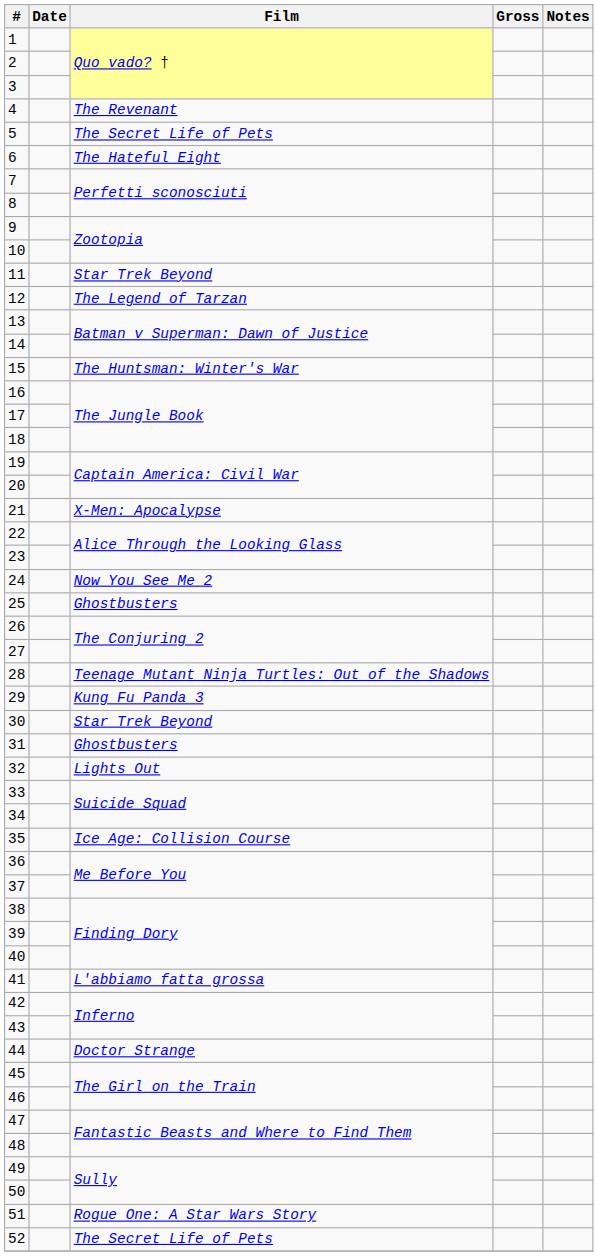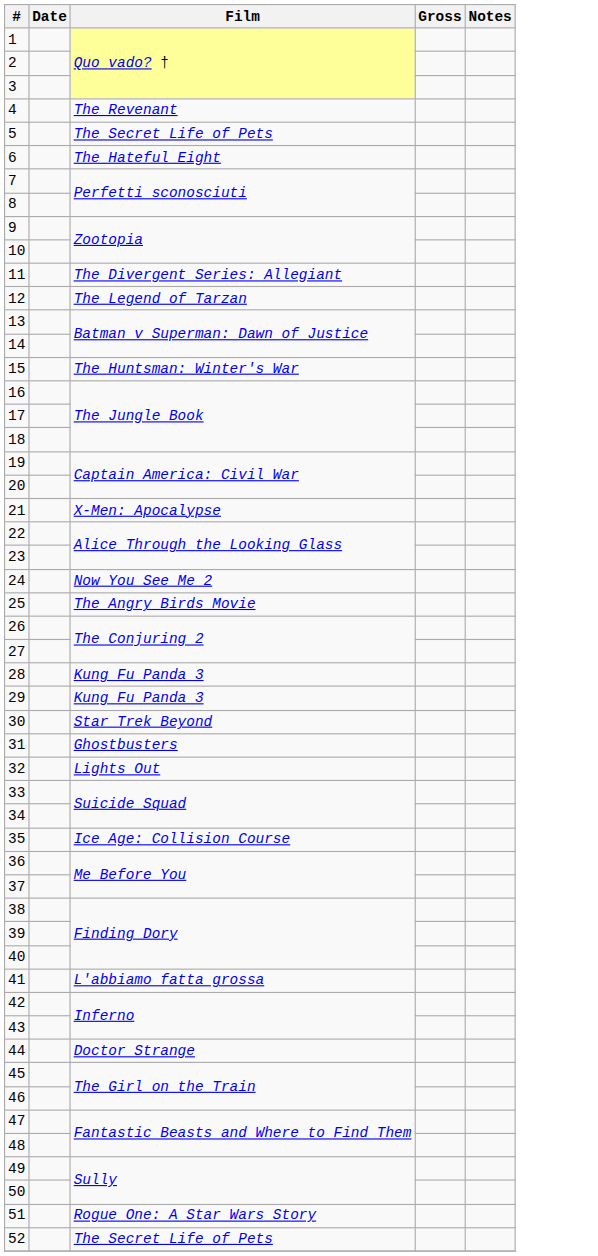 <table class="wikitable sortable">
 <tr>
 <th>#</th>
 <th>Date</th>
 <th>Film</th>
 <th>Gross</th>
 <th class="unsortable">Notes</th>
 </tr>
 <tr>
 <td>1</td>
 <td></td>
 <td rowspan="3" style="background-color:#FFFF99"><em><a href='#'>Quo vado?</a></em> †</td>
 <td></td>
 <td></td>
 </tr>
 <tr>
 <td>2</td>
 <td></td>
 <td></td>
 <td></td>
 </tr>
 <tr>
 <td>3</td>
 <td></td>
 <td></td>
 <td></td>
 </tr>
 <tr>
 <td>4</td>
 <td></td>
 <td><em><a href='#'>The Revenant</a></em></td>
 <td></td>
 <td></td>
 </tr>
 <tr>
 <td>5</td>
 <td></td>
 <td><em><a href='#'>The Secret Life of Pets</a></em></td>
 <td></td>
 <td></td>
 </tr>
 <tr>
 <td>6</td>
 <td></td>
 <td><em><a href='#'>The Hateful Eight</a></em></td>
 <td></td>
 <td></td>
 </tr>
 <tr>
 <td>7</td>
 <td></td>
 <td rowspan="2"><em><a href='#'>Perfetti sconosciuti</a></em></td>
 <td></td>
 <td></td>
 </tr>
 <tr>
 <td>8</td>
 <td></td>
 <td></td>
 <td></td>
 </tr>
 <tr>
 <td>9</td>
 <td></td>
 <td rowspan="2"><em><a href='#'>Zootopia</a></em></td>
 <td></td>
 <td></td>
 </tr>
 <tr>
 <td>10</td>
 <td></td>
 <td></td>
 <td></td>
 </tr>
 <tr>
 <td>11</td>
 <td></td>
-<td><em><a href='#'>Star Trek Beyond</a></em></td>
+<td><em><a href='#'>The Divergent Series: Allegiant</a></em></td>
 <td></td>
 <td></td>
 </tr>
 <tr>
 <td>12</td>
 <td></td>
 <td><em><a href='#'>The Legend of Tarzan</a></em></td>
 <td></td>
 <td></td>
 </tr>
 <tr>
 <td>13</td>
 <td></td>
 <td rowspan="2"><em><a href='#'>Batman v Superman: Dawn of Justice</a></em></td>
 <td></td>
 <td></td>
 </tr>
 <tr>
 <td>14</td>
 <td></td>
 <td></td>
 <td></td>
 </tr>
 <tr>
 <td>15</td>
 <td></td>
 <td><em><a href='#'>The Huntsman: Winter's War</a></em></td>
 <td></td>
 <td></td>
 </tr>
 <tr>
 <td>16</td>
 <td></td>
 <td rowspan="3"><em><a href='#'>The Jungle Book</a></em></td>
 <td></td>
 <td></td>
 </tr>
 <tr>
 <td>17</td>
 <td></td>
 <td></td>
 <td></td>
 </tr>
 <tr>
 <td>18</td>
 <td></td>
 <td></td>
 <td></td>
 </tr>
 <tr>
 <td>19</td>
 <td></td>
 <td rowspan="2"><em><a href='#'>Captain America: Civil War</a></em></td>
 <td></td>
 <td></td>
 </tr>
 <tr>
 <td>20</td>
 <td></td>
 <td></td>
 <td></td>
 </tr>
 <tr>
 <td>21</td>
 <td></td>
 <td><em><a href='#'>X-Men: Apocalypse</a></em></td>
 <td></td>
 <td></td>
 </tr>
 <tr>
 <td>22</td>
 <td></td>
 <td rowspan="2"><em><a href='#'>Alice Through the Looking Glass</a></em></td>
 <td></td>
 <td></td>
 </tr>
 <tr>
 <td>23</td>
 <td></td>
 <td></td>
 <td></td>
 </tr>
 <tr>
 <td>24</td>
 <td></td>
 <td><em><a href='#'>Now You See Me 2</a></em></td>
 <td></td>
 <td></td>
 </tr>
 <tr>
 <td>25</td>
 <td></td>
-<td><em><a href='#'>Ghostbusters</a></em></td>
+<td><em><a href='#'>The Angry Birds Movie</a></em></td>
 <td></td>
 <td></td>
 </tr>
 <tr>
 <td>26</td>
 <td></td>
 <td rowspan="2"><em><a href='#'>The Conjuring 2</a></em></td>
 <td></td>
 <td></td>
 </tr>
 <tr>
 <td>27</td>
 <td></td>
 <td></td>
 <td></td>
 </tr>
 <tr>
 <td>28</td>
 <td></td>
-<td><em><a href='#'>Teenage Mutant Ninja Turtles: Out of the Shadows</a></em></td>
+<td><em><a href='#'>Kung Fu Panda 3</a></em></td>
 <td></td>
 <td></td>
 </tr>
 <tr>
 <td>29</td>
 <td></td>
 <td><em><a href='#'>Kung Fu Panda 3</a></em></td>
 <td></td>
 <td></td>
 </tr>
 <tr>
 <td>30</td>
 <td></td>
 <td><em><a href='#'>Star Trek Beyond</a></em></td>
 <td></td>
 <td></td>
 </tr>
 <tr>
 <td>31</td>
 <td></td>
 <td><em><a href='#'>Ghostbusters</a></em></td>
 <td></td>
 <td></td>
 </tr>
 <tr>
 <td>32</td>
 <td></td>
 <td><em><a href='#'>Lights Out</a></em></td>
 <td></td>
 <td></td>
 </tr>
 <tr>
 <td>33</td>
 <td></td>
 <td rowspan="2"><em><a href='#'>Suicide Squad</a></em></td>
 <td></td>
 <td></td>
 </tr>
 <tr>
 <td>34</td>
 <td></td>
 <td></td>
 <td></td>
 </tr>
 <tr>
 <td>35</td>
 <td></td>
 <td><em><a href='#'>Ice Age: Collision Course</a></em></td>
 <td></td>
 <td></td>
 </tr>
 <tr>
 <td>36</td>
 <td></td>
 <td rowspan="2"><em><a href='#'>Me Before You</a></em></td>
 <td></td>
 <td></td>
 </tr>
 <tr>
 <td>37</td>
 <td></td>
 <td></td>
 <td></td>
 </tr>
 <tr>
 <td>38</td>
 <td></td>
 <td rowspan="3"><em><a href='#'>Finding Dory</a></em></td>
 <td></td>
 <td></td>
 </tr>
 <tr>
 <td>39</td>
 <td></td>
 <td></td>
 <td></td>
 </tr>
 <tr>
 <td>40</td>
 <td></td>
 <td></td>
 <td></td>
 </tr>
 <tr>
 <td>41</td>
 <td></td>
 <td><em><a href='#'>L'abbiamo fatta grossa</a></em></td>
 <td></td>
 <td></td>
 </tr>
 <tr>
 <td>42</td>
 <td></td>
 <td rowspan="2"><em><a href='#'>Inferno</a></em></td>
 <td></td>
 <td></td>
 </tr>
 <tr>
 <td>43</td>
 <td></td>
 <td></td>
 <td></td>
 </tr>
 <tr>
 <td>44</td>
 <td></td>
 <td><em><a href='#'>Doctor Strange</a></em></td>
 <td></td>
 <td></td>
 </tr>
 <tr>
 <td>45</td>
 <td></td>
 <td rowspan="2"><em><a href='#'>The Girl on the Train</a></em></td>
 <td></td>
 <td></td>
 </tr>
 <tr>
 <td>46</td>
 <td></td>
 <td></td>
 <td></td>
 </tr>
 <tr>
 <td>47</td>
 <td></td>
 <td rowspan="2"><em><a href='#'>Fantastic Beasts and Where to Find Them</a></em></td>
 <td></td>
 <td></td>
 </tr>
 <tr>
 <td>48</td>
 <td></td>
 <td></td>
 <td></td>
 </tr>
 <tr>
 <td>49</td>
 <td></td>
 <td rowspan="2"><em><a href='#'>Sully</a></em></td>
 <td></td>
 <td></td>
 </tr>
 <tr>
 <td>50</td>
 <td></td>
 <td></td>
 <td></td>
 </tr>
 <tr>
 <td>51</td>
 <td></td>
 <td><em><a href='#'>Rogue One: A Star Wars Story</a></em></td>
 <td></td>
 <td></td>
 </tr>
 <tr>
 <td>52</td>
 <td></td>
 <td><em><a href='#'>The Secret Life of Pets</a></em></td>
 <td></td>
 <td></td>
 </tr>
 <tr>
 </tr>
 </table>
